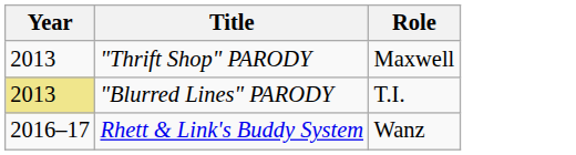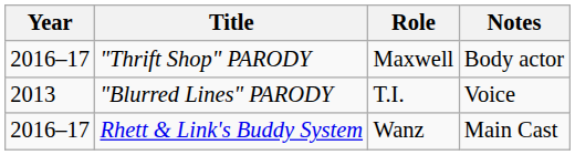 <table class="wikitable plainrowheaders sortable" style="margin-right: 0;">
 <tr>
 <th>Year</th>
 <th>Title</th>
 <th>Role</th>
+<th>Notes</th>
+</tr>
+<tr>
+<td>2016–17</td>
+<td><em>"Thrift Shop" PARODY</em></td>
+<td>Maxwell</td>
+<td>Body actor</td>
 </tr>
 <tr>
 <td>2013</td>
-<td><em>"Thrift Shop" PARODY</em></td>
-<td>Maxwell</td>
-</tr>
-<tr>
-<td style="background: khaki;">2013</td>
 <td><em>"Blurred Lines" PARODY</em></td>
 <td>T.I.</td>
+<td>Voice</td>
 </tr>
 <tr>
 <td>2016–17</td>
 <td><em><a href='#'>Rhett & Link's Buddy System</a></em></td>
 <td>Wanz</td>
+<td>Main Cast</td>
 </tr>
 </table>
